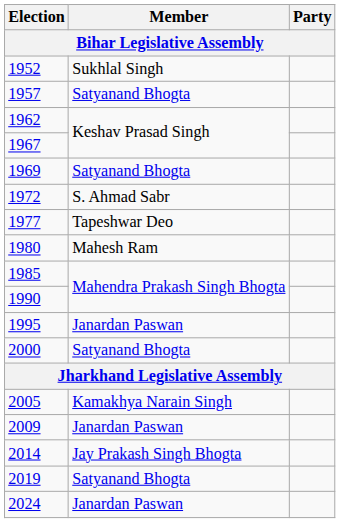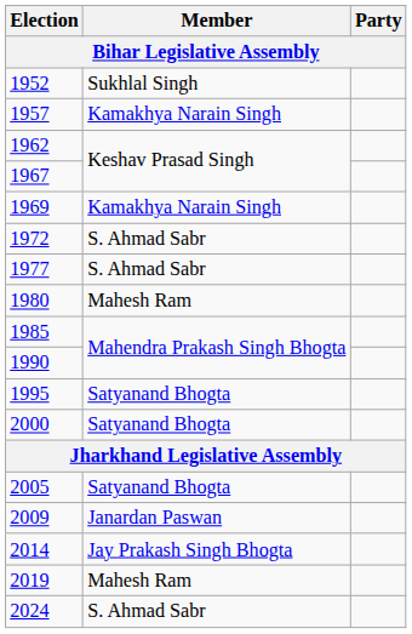 <table class="wikitable sortable">
 <tr>
 <th>Election</th>
 <th>Member</th>
 <th colspan=2>Party</th>
 </tr>
 <tr>
 <th colspan=4><a href='#'>Bihar Legislative Assembly</a></th>
 </tr>
 <tr>
 <td><a href='#'>1952</a></td>
 <td>Sukhlal Singh</td>
 <td></td>
 </tr>
 <tr>
 <td><a href='#'>1957</a></td>
-<td><a href='#'>Satyanand Bhogta</a></td>
+<td><a href='#'>Kamakhya Narain Singh</a></td>
 <td></td>
 </tr>
 <tr>
 <td><a href='#'>1962</a></td>
 <td rowspan=2>Keshav Prasad Singh</td>
 <td></td>
 </tr>
 <tr>
 <td><a href='#'>1967</a></td>
 <td></td>
 </tr>
 <tr>
 <td><a href='#'>1969</a></td>
-<td><a href='#'>Satyanand Bhogta</a></td>
+<td><a href='#'>Kamakhya Narain Singh</a></td>
 <td></td>
 </tr>
 <tr>
 <td><a href='#'>1972</a></td>
 <td>S. Ahmad Sabr</td>
 <td></td>
 </tr>
 <tr>
 <td><a href='#'>1977</a></td>
-<td>Tapeshwar Deo</td>
+<td>S. Ahmad Sabr</td>
 <td></td>
 </tr>
 <tr>
 <td><a href='#'>1980</a></td>
 <td>Mahesh Ram</td>
 <td></td>
 </tr>
 <tr>
 <td><a href='#'>1985</a></td>
 <td rowspan=2><a href='#'>Mahendra Prakash Singh Bhogta</a></td>
 <td></td>
 </tr>
 <tr>
 <td><a href='#'>1990</a></td>
 </tr>
 <tr>
 <td><a href='#'>1995</a></td>
-<td><a href='#'>Janardan Paswan</a></td>
+<td><a href='#'>Satyanand Bhogta</a></td>
 <td></td>
 </tr>
 <tr>
 <td><a href='#'>2000</a></td>
 <td><a href='#'>Satyanand Bhogta</a></td>
 <td></td>
 </tr>
 <tr>
 <th colspan=4><a href='#'>Jharkhand Legislative Assembly</a></th>
 </tr>
 <tr>
 <td><a href='#'>2005</a></td>
-<td><a href='#'>Kamakhya Narain Singh</a></td>
+<td><a href='#'>Satyanand Bhogta</a></td>
 <td></td>
 </tr>
 <tr>
 <td><a href='#'>2009</a></td>
 <td><a href='#'>Janardan Paswan</a></td>
 <td></td>
 </tr>
 <tr>
 <td><a href='#'>2014</a></td>
 <td><a href='#'>Jay Prakash Singh Bhogta</a></td>
 <td></td>
 </tr>
 <tr>
 <td><a href='#'>2019</a></td>
-<td><a href='#'>Satyanand Bhogta</a></td>
+<td>Mahesh Ram</td>
 <td></td>
 </tr>
 <tr>
 <td><a href='#'>2024</a></td>
-<td><a href='#'>Janardan Paswan</a></td>
+<td>S. Ahmad Sabr</td>
 <td></td>
 </tr>
 </table>
